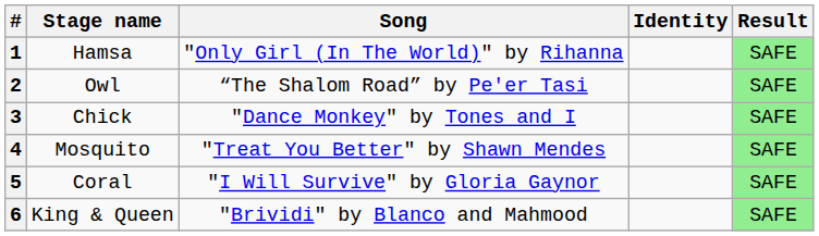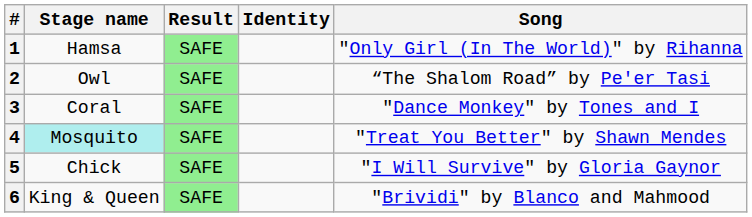 <table class="wikitable plainrowheaders" style="text-align: center;">
 <tr>
 <th>#</th>
 <th>Stage name</th>
+<th>Result</th>
+<th>Identity</th>
 <th>Song</th>
-<th>Identity</th>
-<th>Result</th>
 </tr>
 <tr>
 <th>1</th>
 <td>Hamsa</td>
+<td bgcolor="lightgreen">SAFE</td>
+<td></td>
 <td>"<a href='#'>Only Girl (In The World)</a>" by <a href='#'>Rihanna</a></td>
-<td></td>
-<td bgcolor="lightgreen">SAFE</td>
 </tr>
 <tr>
 <th>2</th>
 <td>Owl</td>
+<td bgcolor="lightgreen">SAFE</td>
+<td></td>
 <td>“The Shalom Road” by <a href='#'>Pe'er Tasi</a></td>
-<td></td>
-<td bgcolor="lightgreen">SAFE</td>
 </tr>
 <tr>
 <th>3</th>
-<td>Chick</td>
+<td>Coral</td>
+<td bgcolor="lightgreen">SAFE</td>
+<td></td>
 <td>"<a href='#'>Dance Monkey</a>" by <a href='#'>Tones and I</a></td>
-<td></td>
-<td bgcolor="lightgreen">SAFE</td>
 </tr>
 <tr>
 <th>4</th>
-<td>Mosquito</td>
+<td style="background: paleturquoise;">Mosquito</td>
+<td bgcolor="lightgreen">SAFE</td>
+<td></td>
 <td>"<a href='#'>Treat You Better</a>" by <a href='#'>Shawn Mendes</a></td>
-<td></td>
-<td bgcolor="lightgreen">SAFE</td>
 </tr>
 <tr>
 <th>5</th>
-<td>Coral</td>
+<td>Chick</td>
+<td bgcolor="lightgreen">SAFE</td>
+<td></td>
 <td>"<a href='#'>I Will Survive</a>" by <a href='#'>Gloria Gaynor</a></td>
-<td></td>
-<td bgcolor="lightgreen">SAFE</td>
 </tr>
 <tr>
 <th>6</th>
 <td>King & Queen</td>
+<td bgcolor="lightgreen">SAFE</td>
+<td></td>
 <td>"<a href='#'>Brividi</a>" by <a href='#'>Blanco</a> and Mahmood</td>
-<td></td>
-<td bgcolor="lightgreen">SAFE</td>
 </tr>
 </table>
